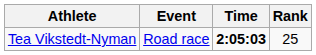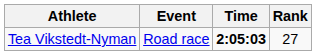 <table class="wikitable" style="font-size:90%">
 <tr>
 <th>Athlete</th>
 <th>Event</th>
 <th>Time</th>
 <th>Rank</th>
 </tr>
 <tr align=center>
 <td align=left><a href='#'>Tea Vikstedt-Nyman</a></td>
 <td align=left><a href='#'>Road race</a></td>
 <td><strong>2:05:03</strong></td>
-<td>25</td>
+<td>27</td>
 </tr>
 </table>
